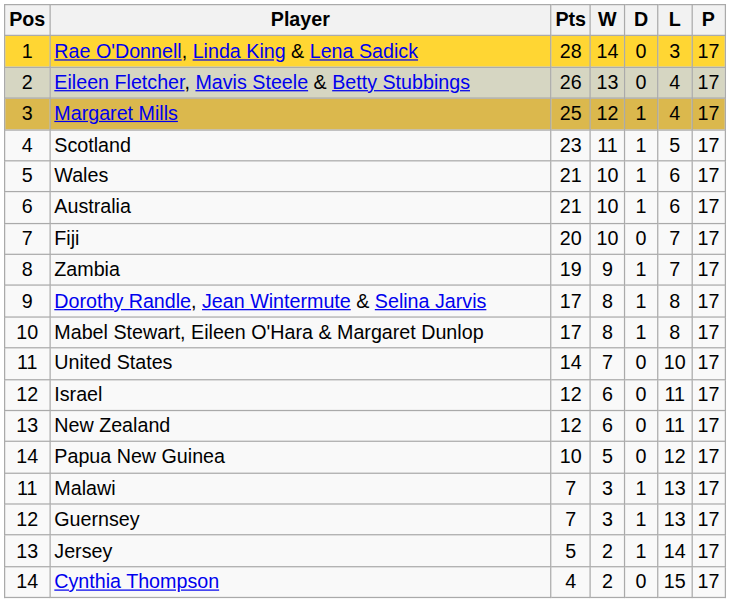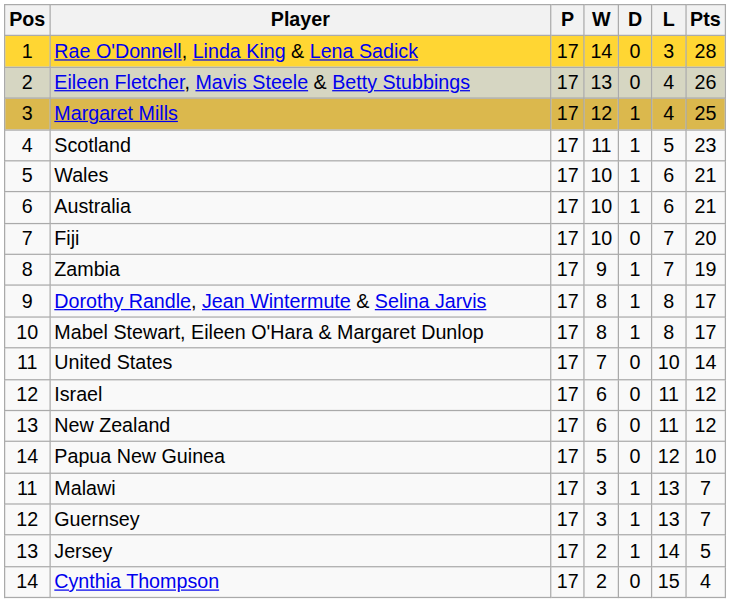 <table class="wikitable" style="font-size: 100%">
 <tr>
 <th width=20>Pos</th>
 <th width=400>Player</th>
-<th width=20>Pts</th>
+<th width=20>P</th>
 <th width=20>W</th>
 <th width=20>D</th>
 <th width=20>L</th>
-<th width=20>P</th>
+<th width=20>Pts</th>
 </tr>
 <tr align=center style="background: #FFD633;">
 <td>1</td>
 <td align="left"> <a href='#'>Rae O'Donnell</a>, <a href='#'>Linda King</a> & <a href='#'>Lena Sadick</a></td>
-<td>28</td>
+<td>17</td>
 <td>14</td>
 <td>0</td>
 <td>3</td>
-<td>17</td>
+<td>28</td>
 </tr>
 <tr align=center style="background: #D6D6C2;">
 <td>2</td>
 <td align="left"> <a href='#'>Eileen Fletcher</a>, <a href='#'>Mavis Steele</a> & <a href='#'>Betty Stubbings</a></td>
-<td>26</td>
+<td>17</td>
 <td>13</td>
 <td>0</td>
 <td>4</td>
-<td>17</td>
+<td>26</td>
 </tr>
 <tr align=center style="background: #DBB84D;">
 <td>3</td>
 <td align="left"> <a href='#'>Margaret Mills</a></td>
-<td>25</td>
+<td>17</td>
 <td>12</td>
 <td>1</td>
 <td>4</td>
-<td>17</td>
+<td>25</td>
 </tr>
 <tr align=center>
 <td>4</td>
 <td align="left"> Scotland</td>
-<td>23</td>
+<td>17</td>
 <td>11</td>
 <td>1</td>
 <td>5</td>
-<td>17</td>
+<td>23</td>
 </tr>
 <tr align=center>
 <td>5</td>
 <td align="left"> Wales</td>
-<td>21</td>
+<td>17</td>
 <td>10</td>
 <td>1</td>
 <td>6</td>
-<td>17</td>
+<td>21</td>
 </tr>
 <tr align=center>
 <td>6</td>
 <td align="left"> Australia</td>
-<td>21</td>
+<td>17</td>
 <td>10</td>
 <td>1</td>
 <td>6</td>
-<td>17</td>
+<td>21</td>
 </tr>
 <tr align=center>
 <td>7</td>
 <td align="left"> Fiji</td>
-<td>20</td>
+<td>17</td>
 <td>10</td>
 <td>0</td>
 <td>7</td>
-<td>17</td>
+<td>20</td>
 </tr>
 <tr align=center>
 <td>8</td>
 <td align="left"> Zambia</td>
-<td>19</td>
+<td>17</td>
 <td>9</td>
 <td>1</td>
 <td>7</td>
-<td>17</td>
+<td>19</td>
 </tr>
 <tr align=center>
 <td>9</td>
 <td align="left"> <a href='#'>Dorothy Randle</a>, <a href='#'>Jean Wintermute</a> & <a href='#'>Selina Jarvis</a></td>
 <td>17</td>
 <td>8</td>
 <td>1</td>
 <td>8</td>
 <td>17</td>
 </tr>
 <tr align=center>
 <td>10</td>
 <td align="left"> Mabel Stewart, Eileen O'Hara & Margaret Dunlop</td>
 <td>17</td>
 <td>8</td>
 <td>1</td>
 <td>8</td>
 <td>17</td>
 </tr>
 <tr align=center>
 <td>11</td>
 <td align="left"> United States</td>
-<td>14</td>
+<td>17</td>
 <td>7</td>
 <td>0</td>
 <td>10</td>
-<td>17</td>
+<td>14</td>
 </tr>
 <tr align=center>
 <td>12</td>
 <td align="left"> Israel</td>
-<td>12</td>
+<td>17</td>
 <td>6</td>
 <td>0</td>
 <td>11</td>
-<td>17</td>
+<td>12</td>
 </tr>
 <tr align=center>
 <td>13</td>
 <td align="left"> New Zealand</td>
-<td>12</td>
+<td>17</td>
 <td>6</td>
 <td>0</td>
 <td>11</td>
-<td>17</td>
+<td>12</td>
 </tr>
 <tr align=center>
 <td>14</td>
 <td align="left"> Papua New Guinea</td>
-<td>10</td>
+<td>17</td>
 <td>5</td>
 <td>0</td>
 <td>12</td>
-<td>17</td>
+<td>10</td>
 </tr>
 <tr align=center>
 <td>11</td>
 <td align="left"> Malawi</td>
-<td>7</td>
+<td>17</td>
 <td>3</td>
 <td>1</td>
 <td>13</td>
-<td>17</td>
+<td>7</td>
 </tr>
 <tr align=center>
 <td>12</td>
 <td align="left"> Guernsey</td>
-<td>7</td>
+<td>17</td>
 <td>3</td>
 <td>1</td>
 <td>13</td>
-<td>17</td>
+<td>7</td>
 </tr>
 <tr align=center>
 <td>13</td>
 <td align="left"> Jersey</td>
-<td>5</td>
+<td>17</td>
 <td>2</td>
 <td>1</td>
 <td>14</td>
-<td>17</td>
+<td>5</td>
 </tr>
 <tr align=center>
 <td>14</td>
 <td align="left"> <a href='#'>Cynthia Thompson</a></td>
-<td>4</td>
+<td>17</td>
 <td>2</td>
 <td>0</td>
 <td>15</td>
-<td>17</td>
+<td>4</td>
 </tr>
 </table>
